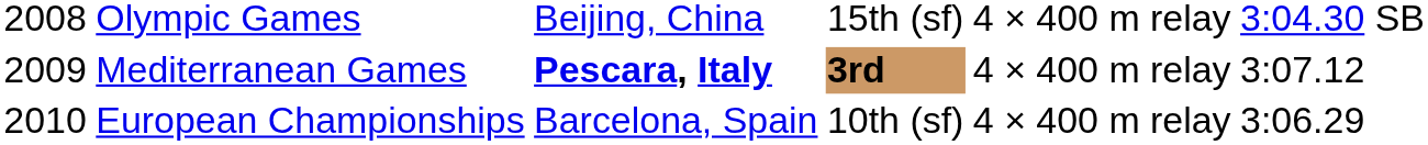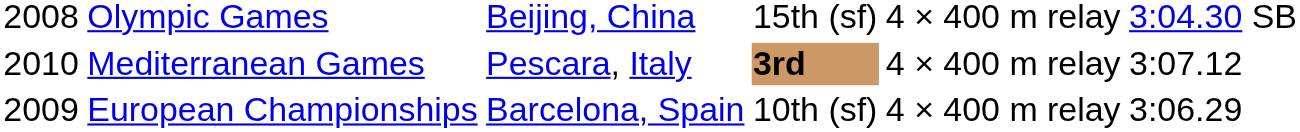 <table>
 <tr>
 <td>2008</td>
 <td><a href='#'>Olympic Games</a></td>
 <td><a href='#'>Beijing, China</a></td>
 <td>15th (sf)</td>
 <td>4 × 400 m relay</td>
 <td><a href='#'>3:04.30</a> SB</td>
 </tr>
 <tr>
-<td>2009</td>
+<td>2010</td>
 <td><a href='#'>Mediterranean Games</a></td>
-<td><strong><a href='#'>Pescara</a>, <a href='#'>Italy</a></strong></td>
+<td><a href='#'>Pescara</a>, <a href='#'>Italy</a></td>
 <td bgcolor="cc9966"><strong>3rd</strong></td>
 <td>4 × 400 m relay</td>
 <td>3:07.12</td>
 </tr>
 <tr>
-<td>2010</td>
+<td>2009</td>
 <td><a href='#'>European Championships</a></td>
 <td><a href='#'>Barcelona, Spain</a></td>
 <td>10th (sf)</td>
 <td>4 × 400 m relay</td>
 <td>3:06.29</td>
 </tr>
 <tr>
 </tr>
 </table>
